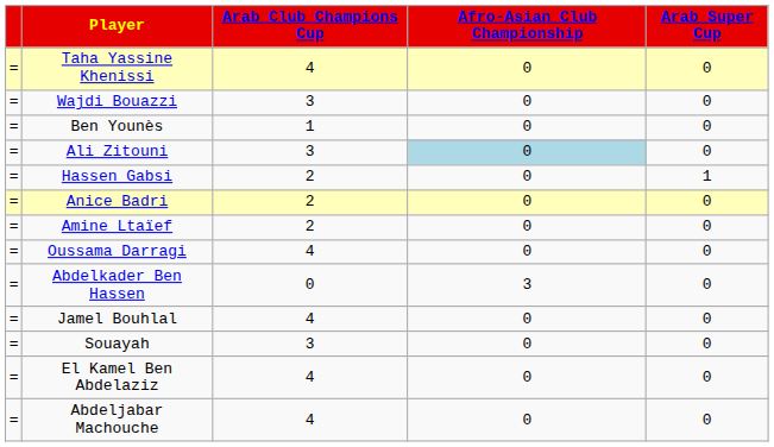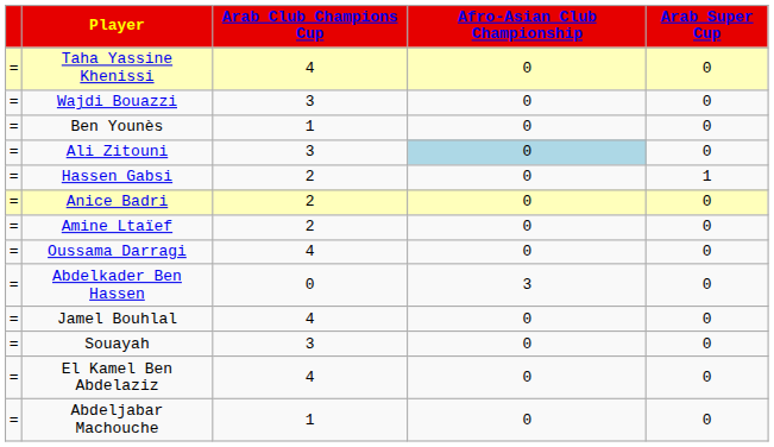 <table border="0" class="wikitable" style="text-align:center;font-size:95%">
 <tr>
 <th scope=col style="color:#FFFF00; background:#E60000;"></th>
 <th scope=col style="color:#FFFF00; background:#E60000;">Player</th>
 <th scope=col style="color:#FFFF00; background:#E60000;"><a href='#'>Arab Club Champions Cup</a></th>
 <th scope=col style="color:#FFFF00; background:#E60000;"><a href='#'>Afro-Asian Club Championship</a></th>
 <th scope=col style="color:#FFFF00; background:#E60000;"><a href='#'>Arab Super Cup</a></th>
 </tr>
 <tr style="background:#ffb">
 <td align=left>=</td>
 <td> <a href='#'>Taha Yassine Khenissi</a></td>
 <td align=center>4</td>
 <td>0</td>
 <td>0</td>
 </tr>
 <tr>
 <td align=left>=</td>
 <td> <a href='#'>Wajdi Bouazzi</a></td>
 <td align=center>3</td>
 <td>0</td>
 <td>0</td>
 </tr>
 <tr>
 <td align=left>=</td>
 <td> Ben Younès</td>
 <td align=center>1</td>
 <td>0</td>
 <td>0</td>
 </tr>
 <tr>
 <td align=left>=</td>
 <td> <a href='#'>Ali Zitouni</a></td>
 <td align=center>3</td>
 <td style="background: lightblue;">0</td>
 <td>0</td>
 </tr>
 <tr>
 <td align=left>=</td>
 <td> <a href='#'>Hassen Gabsi</a></td>
 <td align=center>2</td>
 <td>0</td>
 <td>1</td>
 </tr>
 <tr style="background:#ffb">
 <td align=left>=</td>
 <td> <a href='#'>Anice Badri</a></td>
 <td align=center>2</td>
 <td>0</td>
 <td>0</td>
 </tr>
 <tr>
 <td align=left>=</td>
 <td> <a href='#'>Amine Ltaïef</a></td>
 <td align=center>2</td>
 <td>0</td>
 <td>0</td>
 </tr>
 <tr>
 <td align=left>=</td>
 <td> <a href='#'>Oussama Darragi</a></td>
 <td align=center>4</td>
 <td>0</td>
 <td>0</td>
 </tr>
 <tr>
 <td align=left>=</td>
 <td> <a href='#'>Abdelkader Ben Hassen</a></td>
 <td align=center>0</td>
 <td>3</td>
 <td>0</td>
 </tr>
 <tr>
 <td align=left>=</td>
 <td> Jamel Bouhlal</td>
 <td align=center>4</td>
 <td>0</td>
 <td>0</td>
 </tr>
 <tr>
 <td align=left>=</td>
 <td> Souayah</td>
 <td align=center>3</td>
 <td>0</td>
 <td>0</td>
 </tr>
 <tr>
 <td align=left>=</td>
 <td> El Kamel Ben Abdelaziz</td>
 <td align=center>4</td>
 <td>0</td>
 <td>0</td>
 </tr>
 <tr>
 <td align=left>=</td>
 <td> Abdeljabar Machouche</td>
-<td align=center>4</td>
+<td align=center>1</td>
 <td>0</td>
 <td>0</td>
 </tr>
 </table>
